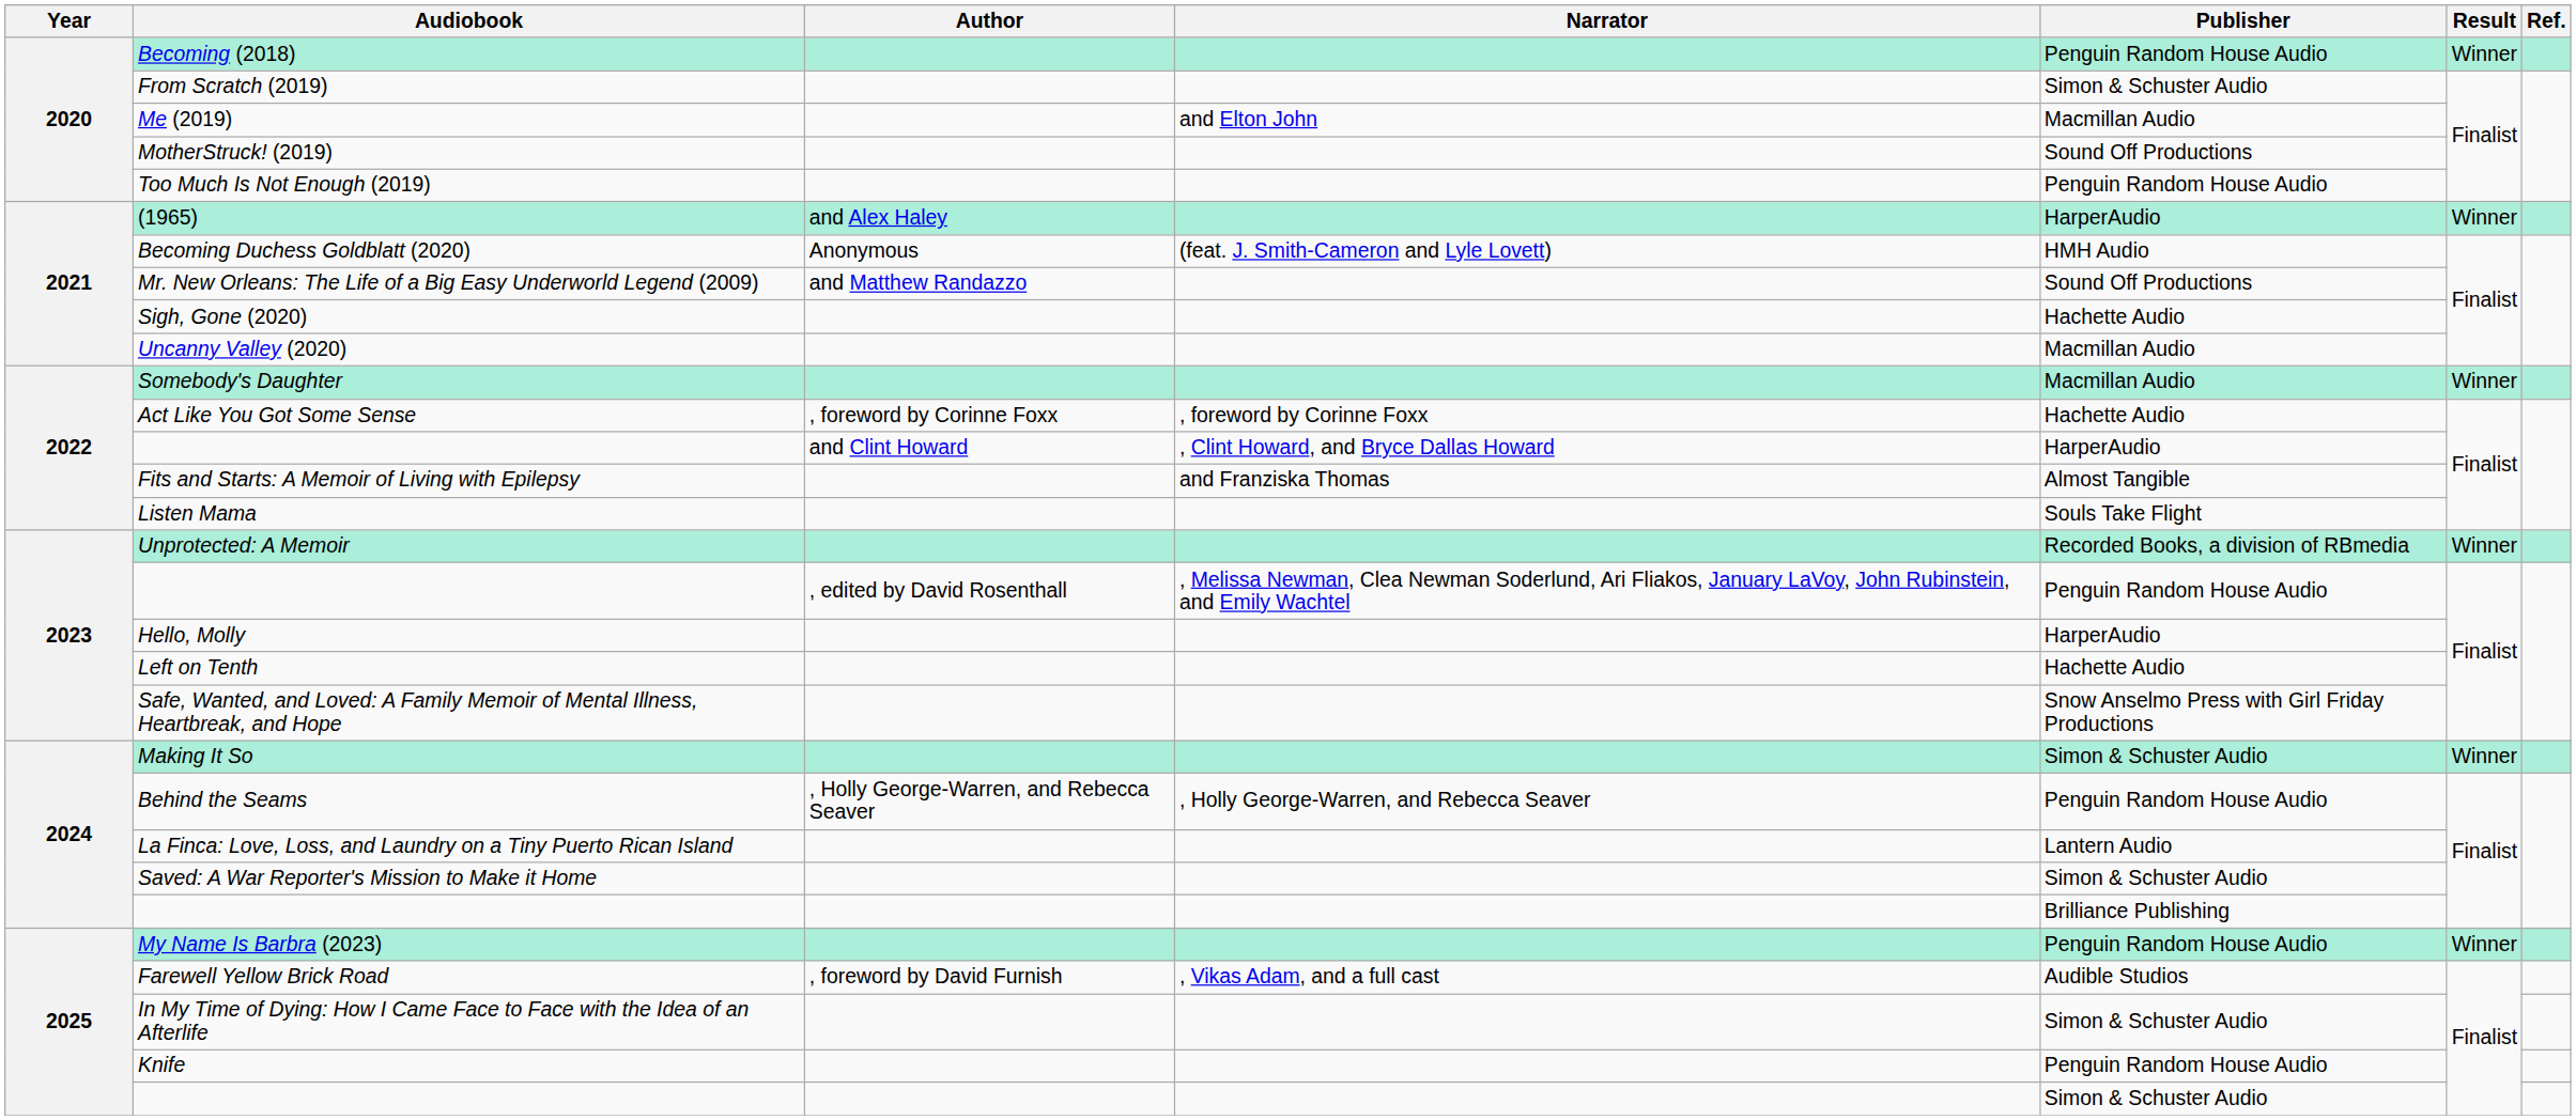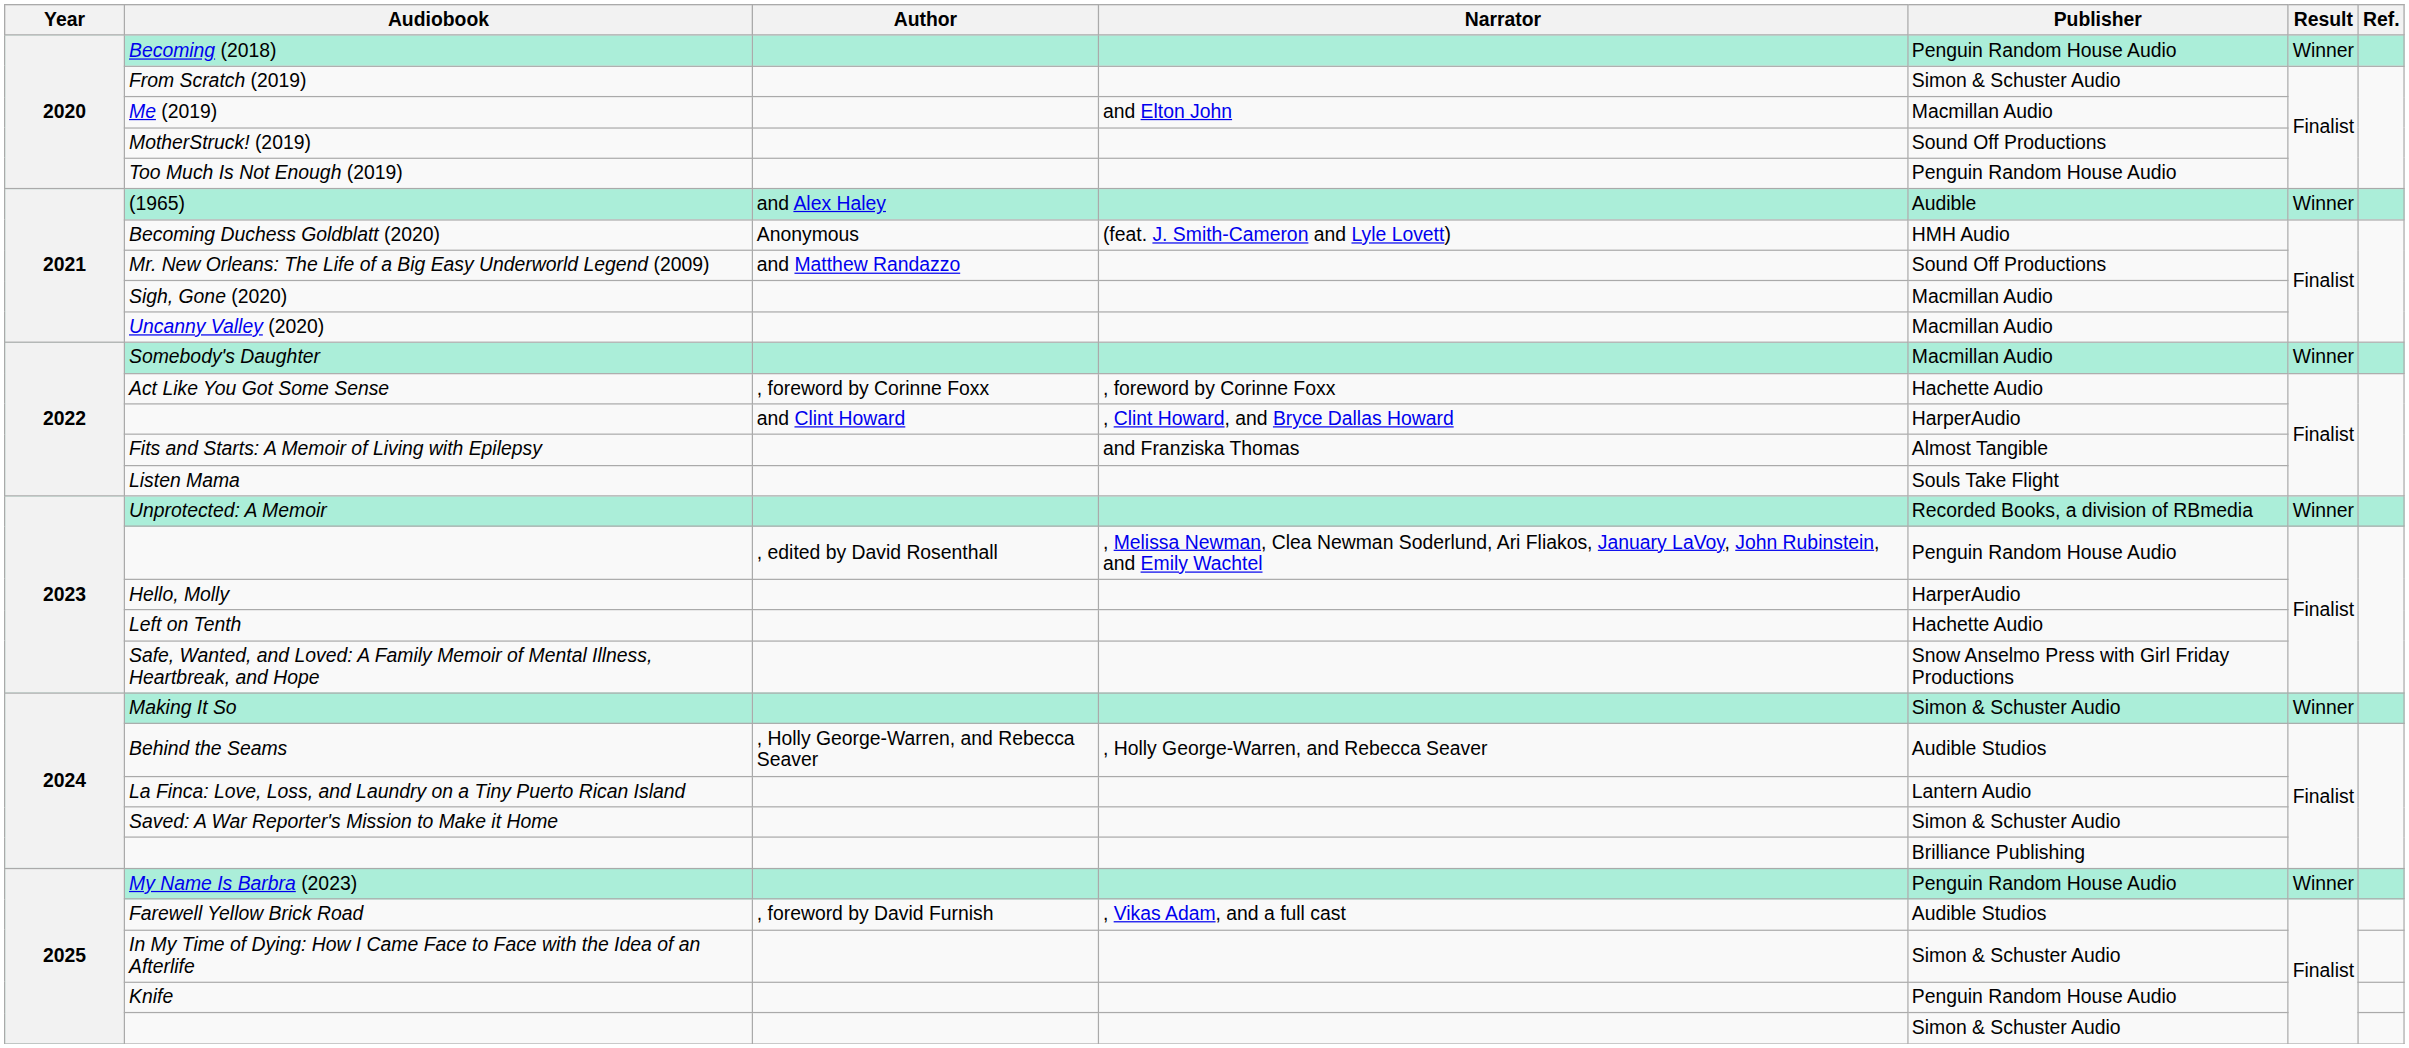 <table class="wikitable sortable mw-collapsible" style="width:100%">
 <tr bgcolor="#bebebe">
 <th width="5%">Year</th>
 <th>Audiobook</th>
 <th>Author</th>
 <th>Narrator</th>
 <th>Publisher</th>
 <th>Result</th>
 <th>Ref.</th>
 </tr>
 <tr style="background:#ABEED9">
 <th rowspan="5">2020<br></th>
 <td><em><a href='#'>Becoming</a></em> (2018)</td>
 <td></td>
 <td></td>
 <td>Penguin Random House Audio</td>
 <td>Winner</td>
 <td></td>
 </tr>
 <tr>
 <td><em>From Scratch</em> (2019)</td>
 <td></td>
 <td></td>
 <td>Simon & Schuster Audio</td>
 <td rowspan="4">Finalist</td>
 <td rowspan="4"></td>
 </tr>
 <tr>
 <td><em><a href='#'>Me</a></em> (2019)</td>
 <td></td>
 <td>  and <a href='#'>Elton John</a></td>
 <td>Macmillan Audio</td>
 </tr>
 <tr>
 <td><em>MotherStruck!</em> (2019)</td>
 <td></td>
 <td></td>
 <td>Sound Off Productions</td>
 </tr>
 <tr>
 <td><em>Too Much Is Not Enough</em> (2019)</td>
 <td></td>
 <td></td>
 <td>Penguin Random House Audio</td>
 </tr>
 <tr style="background:#ABEED9">
 <th rowspan="5">2021<br></th>
 <td><em></em> (1965)</td>
 <td> and <a href='#'>Alex Haley</a></td>
 <td></td>
-<td>HarperAudio</td>
+<td>Audible</td>
 <td>Winner</td>
 <td></td>
 </tr>
 <tr>
 <td><em>Becoming Duchess Goldblatt</em> (2020)</td>
 <td>Anonymous</td>
 <td> (feat. <a href='#'>J. Smith-Cameron</a> and <a href='#'>Lyle Lovett</a>)</td>
 <td>HMH Audio</td>
 <td rowspan="4">Finalist</td>
 <td rowspan="4"></td>
 </tr>
 <tr>
 <td><em>Mr. New Orleans: The Life of a Big Easy Underworld Legend</em> (2009)</td>
 <td> and <a href='#'>Matthew Randazzo</a></td>
 <td></td>
 <td>Sound Off Productions</td>
 </tr>
 <tr>
 <td><em>Sigh, Gone</em> (2020)</td>
 <td></td>
 <td></td>
-<td>Hachette Audio</td>
+<td>Macmillan Audio</td>
 </tr>
 <tr>
 <td><em><a href='#'>Uncanny Valley</a></em> (2020)</td>
 <td></td>
 <td></td>
 <td>Macmillan Audio</td>
 </tr>
 <tr style="background:#ABEED9">
 <th rowspan="5">2022<br></th>
 <td><em>Somebody's Daughter</em></td>
 <td></td>
 <td></td>
 <td>Macmillan Audio</td>
 <td>Winner</td>
 <td></td>
 </tr>
 <tr>
 <td><em>Act Like You Got Some Sense</em></td>
 <td>, foreword by Corinne Foxx</td>
 <td>, foreword by Corinne Foxx</td>
 <td>Hachette Audio</td>
 <td rowspan="4">Finalist</td>
 <td rowspan="4"></td>
 </tr>
 <tr>
 <td><em></em></td>
 <td> and <a href='#'>Clint Howard</a></td>
 <td>, <a href='#'>Clint Howard</a>, and <a href='#'>Bryce Dallas Howard</a></td>
 <td>HarperAudio</td>
 </tr>
 <tr>
 <td><em>Fits and Starts: A Memoir of Living with Epilepsy</em></td>
 <td></td>
 <td> and Franziska Thomas</td>
 <td>Almost Tangible</td>
 </tr>
 <tr>
 <td><em>Listen Mama</em></td>
 <td></td>
 <td></td>
 <td>Souls Take Flight</td>
 </tr>
 <tr style="background:#ABEED9">
 <th rowspan="5">2023<br></th>
 <td><em>Unprotected: A Memoir</em></td>
 <td></td>
 <td></td>
 <td>Recorded Books, a division of RBmedia</td>
 <td>Winner</td>
 <td></td>
 </tr>
 <tr>
 <td><em></em></td>
 <td>, edited by David Rosenthall</td>
 <td>, <a href='#'>Melissa Newman</a>, Clea Newman Soderlund, Ari Fliakos, <a href='#'>January LaVoy</a>, <a href='#'>John Rubinstein</a>, and <a href='#'>Emily Wachtel</a></td>
 <td>Penguin Random House Audio</td>
 <td rowspan="4">Finalist</td>
 <td rowspan="4"></td>
 </tr>
 <tr>
 <td><em>Hello, Molly</em></td>
 <td></td>
 <td></td>
 <td>HarperAudio</td>
 </tr>
 <tr>
 <td><em>Left on Tenth</em></td>
 <td></td>
 <td></td>
 <td>Hachette Audio</td>
 </tr>
 <tr>
 <td><em>Safe, Wanted, and Loved: A Family Memoir of Mental Illness, Heartbreak, and Hope</em></td>
 <td></td>
 <td></td>
 <td>Snow Anselmo Press with Girl Friday Productions</td>
 </tr>
 <tr style="background:#ABEED9">
 <th rowspan="5">2024<br></th>
 <td><em>Making It So</em></td>
 <td></td>
 <td></td>
 <td>Simon & Schuster Audio</td>
 <td>Winner</td>
 <td></td>
 </tr>
 <tr>
 <td><em>Behind the Seams</em></td>
 <td>, Holly George-Warren, and Rebecca Seaver</td>
 <td>, Holly George-Warren, and Rebecca Seaver</td>
-<td>Penguin Random House Audio</td>
+<td>Audible Studios</td>
 <td rowspan="4">Finalist</td>
 <td rowspan="4"></td>
 </tr>
 <tr>
 <td><em>La Finca: Love, Loss, and Laundry on a Tiny Puerto Rican Island</em></td>
 <td></td>
 <td></td>
 <td>Lantern Audio</td>
 </tr>
 <tr>
 <td><em>Saved: A War Reporter's Mission to Make it Home</em></td>
 <td></td>
 <td></td>
 <td>Simon & Schuster Audio</td>
 </tr>
 <tr>
 <td><em></em></td>
 <td></td>
 <td></td>
 <td>Brilliance Publishing</td>
 </tr>
 <tr style="background:#ABEED9">
 <th rowspan="5">2025<br></th>
 <td><em><a href='#'>My Name Is Barbra</a></em> (2023)</td>
 <td></td>
 <td></td>
 <td>Penguin Random House Audio</td>
 <td>Winner</td>
 <td></td>
 </tr>
 <tr>
 <td><em>Farewell Yellow Brick Road</em></td>
 <td>, foreword by David Furnish</td>
 <td>, <a href='#'>Vikas Adam</a>, and a full cast</td>
 <td>Audible Studios</td>
 <td rowspan="4">Finalist</td>
 <td></td>
 </tr>
 <tr>
 <td><em>In My Time of Dying: How I Came Face to Face with the Idea of an Afterlife</em></td>
 <td></td>
 <td></td>
 <td>Simon & Schuster Audio</td>
 <td></td>
 </tr>
 <tr>
 <td><em>Knife</em></td>
 <td></td>
 <td></td>
 <td>Penguin Random House Audio</td>
 <td></td>
 </tr>
 <tr>
 <td><em></em></td>
 <td></td>
 <td></td>
 <td>Simon & Schuster Audio</td>
 <td></td>
 </tr>
 </table>
